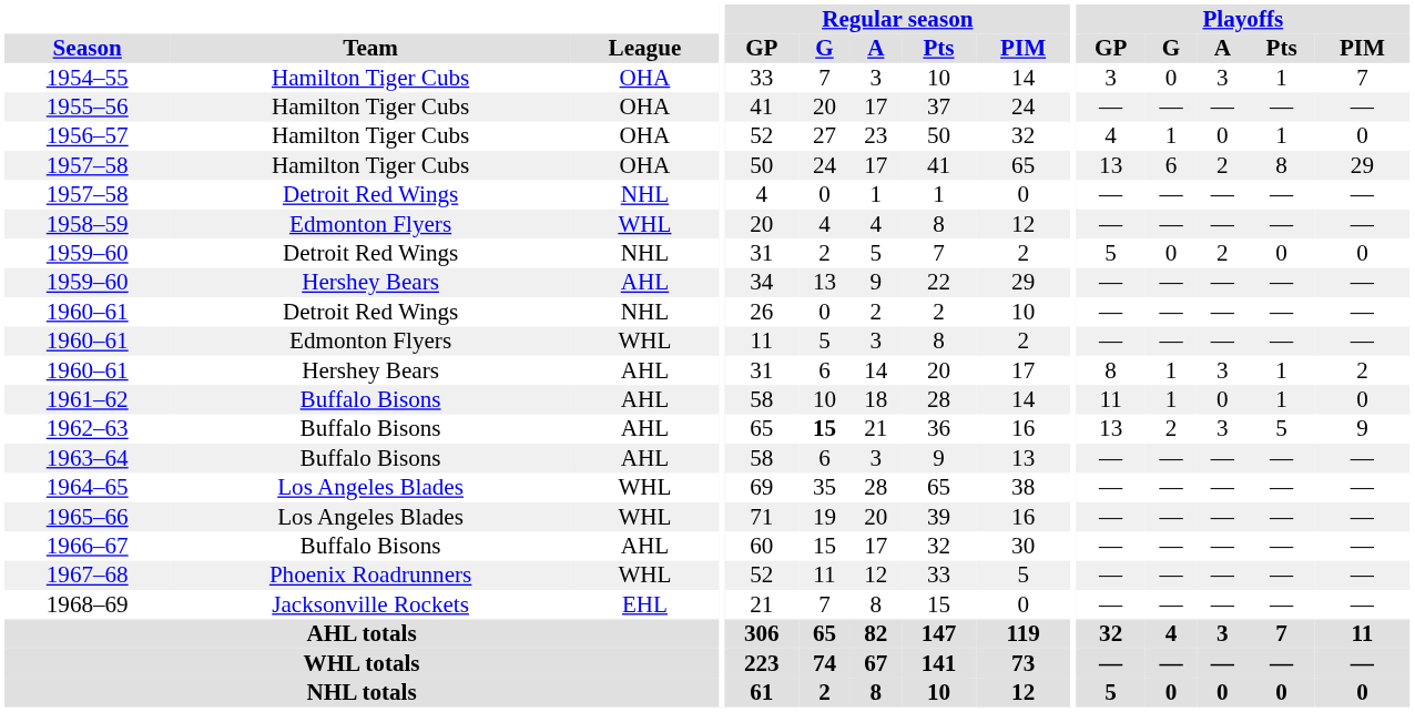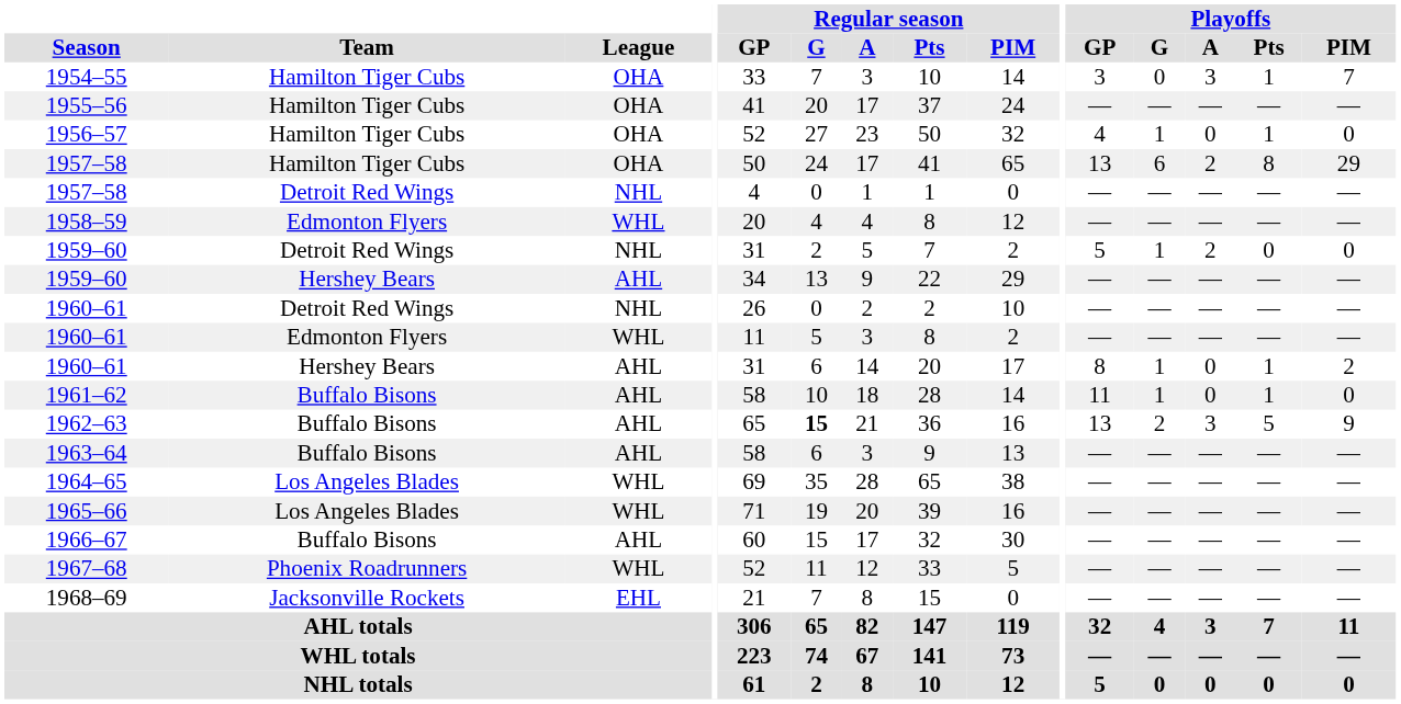 <table border="0" cellpadding="1" cellspacing="0" style="text-align:center; width:60em">
 <tr bgcolor="#e0e0e0">
 <th colspan="3" bgcolor="#ffffff"></th>
 <th rowspan="100" bgcolor="#ffffff"></th>
 <th colspan="5"><a href='#'>Regular season</a></th>
 <th rowspan="100" bgcolor="#ffffff"></th>
 <th colspan="5"><a href='#'>Playoffs</a></th>
 </tr>
 <tr bgcolor="#e0e0e0">
 <th><a href='#'>Season</a></th>
 <th>Team</th>
 <th>League</th>
 <th>GP</th>
 <th><a href='#'>G</a></th>
 <th><a href='#'>A</a></th>
 <th><a href='#'>Pts</a></th>
 <th><a href='#'>PIM</a></th>
 <th>GP</th>
 <th>G</th>
 <th>A</th>
 <th>Pts</th>
 <th>PIM</th>
 </tr>
 <tr>
 <td><a href='#'>1954–55</a></td>
 <td><a href='#'>Hamilton Tiger Cubs</a></td>
 <td><a href='#'>OHA</a></td>
 <td>33</td>
 <td>7</td>
 <td>3</td>
 <td>10</td>
 <td>14</td>
 <td>3</td>
 <td>0</td>
 <td>3</td>
 <td>1</td>
 <td>7</td>
 </tr>
 <tr bgcolor="#f0f0f0">
 <td><a href='#'>1955–56</a></td>
 <td>Hamilton Tiger Cubs</td>
 <td>OHA</td>
 <td>41</td>
 <td>20</td>
 <td>17</td>
 <td>37</td>
 <td>24</td>
 <td>—</td>
 <td>—</td>
 <td>—</td>
 <td>—</td>
 <td>—</td>
 </tr>
 <tr>
 <td><a href='#'>1956–57</a></td>
 <td>Hamilton Tiger Cubs</td>
 <td>OHA</td>
 <td>52</td>
 <td>27</td>
 <td>23</td>
 <td>50</td>
 <td>32</td>
 <td>4</td>
 <td>1</td>
 <td>0</td>
 <td>1</td>
 <td>0</td>
 </tr>
 <tr bgcolor="#f0f0f0">
 <td><a href='#'>1957–58</a></td>
 <td>Hamilton Tiger Cubs</td>
 <td>OHA</td>
 <td>50</td>
 <td>24</td>
 <td>17</td>
 <td>41</td>
 <td>65</td>
 <td>13</td>
 <td>6</td>
 <td>2</td>
 <td>8</td>
 <td>29</td>
 </tr>
 <tr>
 <td><a href='#'>1957–58</a></td>
 <td><a href='#'>Detroit Red Wings</a></td>
 <td><a href='#'>NHL</a></td>
 <td>4</td>
 <td>0</td>
 <td>1</td>
 <td>1</td>
 <td>0</td>
 <td>—</td>
 <td>—</td>
 <td>—</td>
 <td>—</td>
 <td>—</td>
 </tr>
 <tr bgcolor="#f0f0f0">
 <td><a href='#'>1958–59</a></td>
 <td><a href='#'>Edmonton Flyers</a></td>
 <td><a href='#'>WHL</a></td>
 <td>20</td>
 <td>4</td>
 <td>4</td>
 <td>8</td>
 <td>12</td>
 <td>—</td>
 <td>—</td>
 <td>—</td>
 <td>—</td>
 <td>—</td>
 </tr>
 <tr>
 <td><a href='#'>1959–60</a></td>
 <td>Detroit Red Wings</td>
 <td>NHL</td>
 <td>31</td>
 <td>2</td>
 <td>5</td>
 <td>7</td>
 <td>2</td>
 <td>5</td>
-<td>0</td>
+<td>1</td>
 <td>2</td>
 <td>0</td>
 <td>0</td>
 </tr>
 <tr bgcolor="#f0f0f0">
 <td><a href='#'>1959–60</a></td>
 <td><a href='#'>Hershey Bears</a></td>
 <td><a href='#'>AHL</a></td>
 <td>34</td>
 <td>13</td>
 <td>9</td>
 <td>22</td>
 <td>29</td>
 <td>—</td>
 <td>—</td>
 <td>—</td>
 <td>—</td>
 <td>—</td>
 </tr>
 <tr>
 <td><a href='#'>1960–61</a></td>
 <td>Detroit Red Wings</td>
 <td>NHL</td>
 <td>26</td>
 <td>0</td>
 <td>2</td>
 <td>2</td>
 <td>10</td>
 <td>—</td>
 <td>—</td>
 <td>—</td>
 <td>—</td>
 <td>—</td>
 </tr>
 <tr bgcolor="#f0f0f0">
 <td><a href='#'>1960–61</a></td>
 <td>Edmonton Flyers</td>
 <td>WHL</td>
 <td>11</td>
 <td>5</td>
 <td>3</td>
 <td>8</td>
 <td>2</td>
 <td>—</td>
 <td>—</td>
 <td>—</td>
 <td>—</td>
 <td>—</td>
 </tr>
 <tr>
 <td><a href='#'>1960–61</a></td>
 <td>Hershey Bears</td>
 <td>AHL</td>
 <td>31</td>
 <td>6</td>
 <td>14</td>
 <td>20</td>
 <td>17</td>
 <td>8</td>
 <td>1</td>
-<td>3</td>
+<td>0</td>
 <td>1</td>
 <td>2</td>
 </tr>
 <tr bgcolor="#f0f0f0">
 <td><a href='#'>1961–62</a></td>
 <td><a href='#'>Buffalo Bisons</a></td>
 <td>AHL</td>
 <td>58</td>
 <td>10</td>
 <td>18</td>
 <td>28</td>
 <td>14</td>
 <td>11</td>
 <td>1</td>
 <td>0</td>
 <td>1</td>
 <td>0</td>
 </tr>
 <tr>
 <td><a href='#'>1962–63</a></td>
 <td>Buffalo Bisons</td>
 <td>AHL</td>
 <td>65</td>
 <td><strong>15</strong></td>
 <td>21</td>
 <td>36</td>
 <td>16</td>
 <td>13</td>
 <td>2</td>
 <td>3</td>
 <td>5</td>
 <td>9</td>
 </tr>
 <tr bgcolor="#f0f0f0">
 <td><a href='#'>1963–64</a></td>
 <td>Buffalo Bisons</td>
 <td>AHL</td>
 <td>58</td>
 <td>6</td>
 <td>3</td>
 <td>9</td>
 <td>13</td>
 <td>—</td>
 <td>—</td>
 <td>—</td>
 <td>—</td>
 <td>—</td>
 </tr>
 <tr>
 <td><a href='#'>1964–65</a></td>
 <td><a href='#'>Los Angeles Blades</a></td>
 <td>WHL</td>
 <td>69</td>
 <td>35</td>
 <td>28</td>
 <td>65</td>
 <td>38</td>
 <td>—</td>
 <td>—</td>
 <td>—</td>
 <td>—</td>
 <td>—</td>
 </tr>
 <tr bgcolor="#f0f0f0">
 <td><a href='#'>1965–66</a></td>
 <td>Los Angeles Blades</td>
 <td>WHL</td>
 <td>71</td>
 <td>19</td>
 <td>20</td>
 <td>39</td>
 <td>16</td>
 <td>—</td>
 <td>—</td>
 <td>—</td>
 <td>—</td>
 <td>—</td>
 </tr>
 <tr>
 <td><a href='#'>1966–67</a></td>
 <td>Buffalo Bisons</td>
 <td>AHL</td>
 <td>60</td>
 <td>15</td>
 <td>17</td>
 <td>32</td>
 <td>30</td>
 <td>—</td>
 <td>—</td>
 <td>—</td>
 <td>—</td>
 <td>—</td>
 </tr>
 <tr bgcolor="#f0f0f0">
 <td><a href='#'>1967–68</a></td>
 <td><a href='#'>Phoenix Roadrunners</a></td>
 <td>WHL</td>
 <td>52</td>
 <td>11</td>
 <td>12</td>
 <td>33</td>
 <td>5</td>
 <td>—</td>
 <td>—</td>
 <td>—</td>
 <td>—</td>
 <td>—</td>
 </tr>
 <tr>
 <td>1968–69</td>
 <td><a href='#'>Jacksonville Rockets</a></td>
 <td><a href='#'>EHL</a></td>
 <td>21</td>
 <td>7</td>
 <td>8</td>
 <td>15</td>
 <td>0</td>
 <td>—</td>
 <td>—</td>
 <td>—</td>
 <td>—</td>
 <td>—</td>
 </tr>
 <tr bgcolor="#e0e0e0">
 <th colspan="3">AHL totals</th>
 <th>306</th>
 <th>65</th>
 <th>82</th>
 <th>147</th>
 <th>119</th>
 <th>32</th>
 <th>4</th>
 <th>3</th>
 <th>7</th>
 <th>11</th>
 </tr>
 <tr bgcolor="#e0e0e0">
 <th colspan="3">WHL totals</th>
 <th>223</th>
 <th>74</th>
 <th>67</th>
 <th>141</th>
 <th>73</th>
 <th>—</th>
 <th>—</th>
 <th>—</th>
 <th>—</th>
 <th>—</th>
 </tr>
 <tr bgcolor="#e0e0e0">
 <th colspan="3">NHL totals</th>
 <th>61</th>
 <th>2</th>
 <th>8</th>
 <th>10</th>
 <th>12</th>
 <th>5</th>
 <th>0</th>
 <th>0</th>
 <th>0</th>
 <th>0</th>
 </tr>
 </table>
